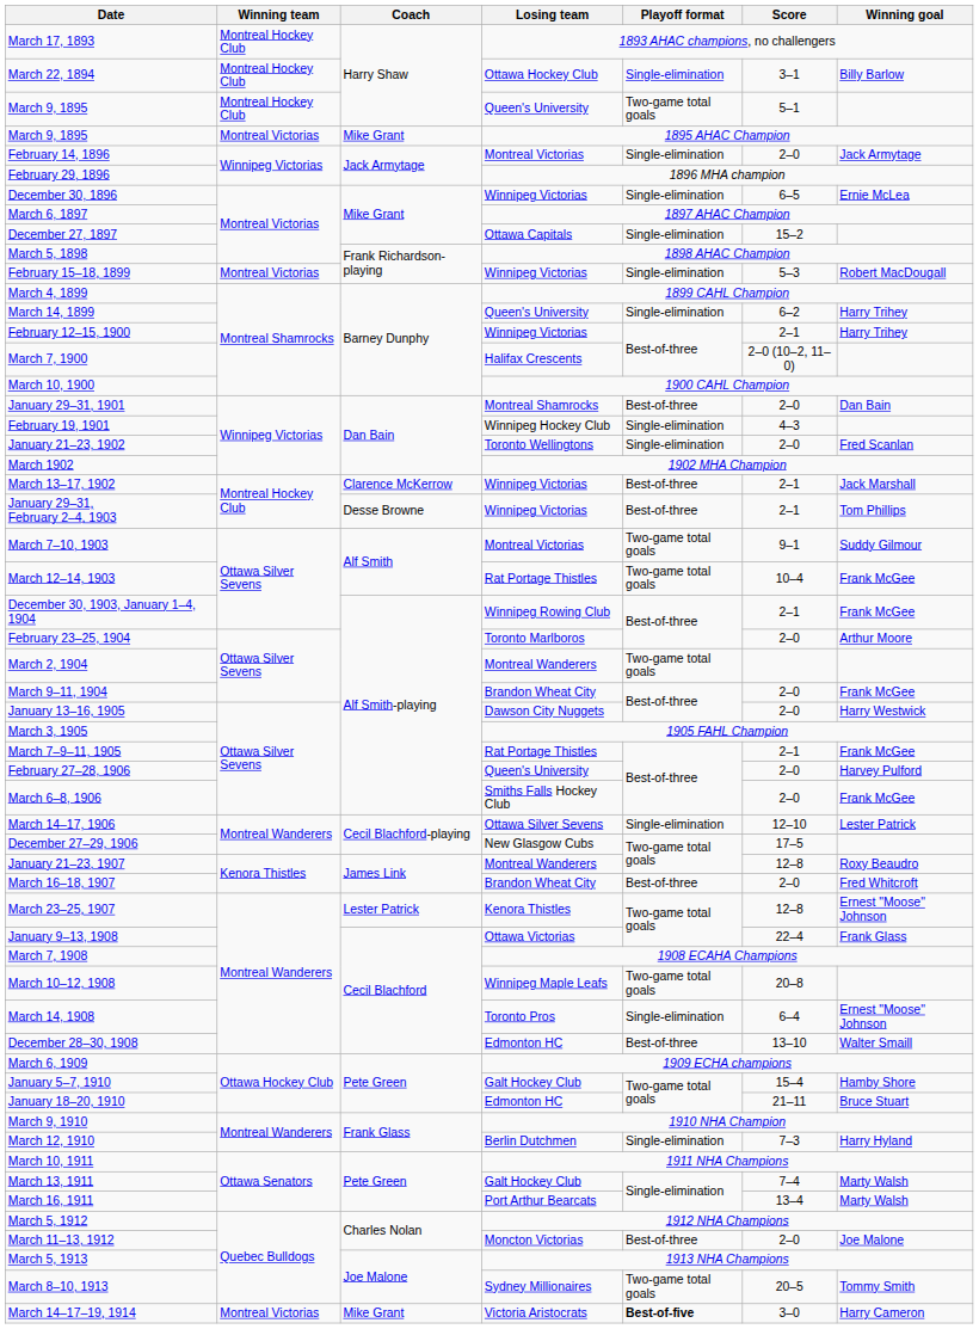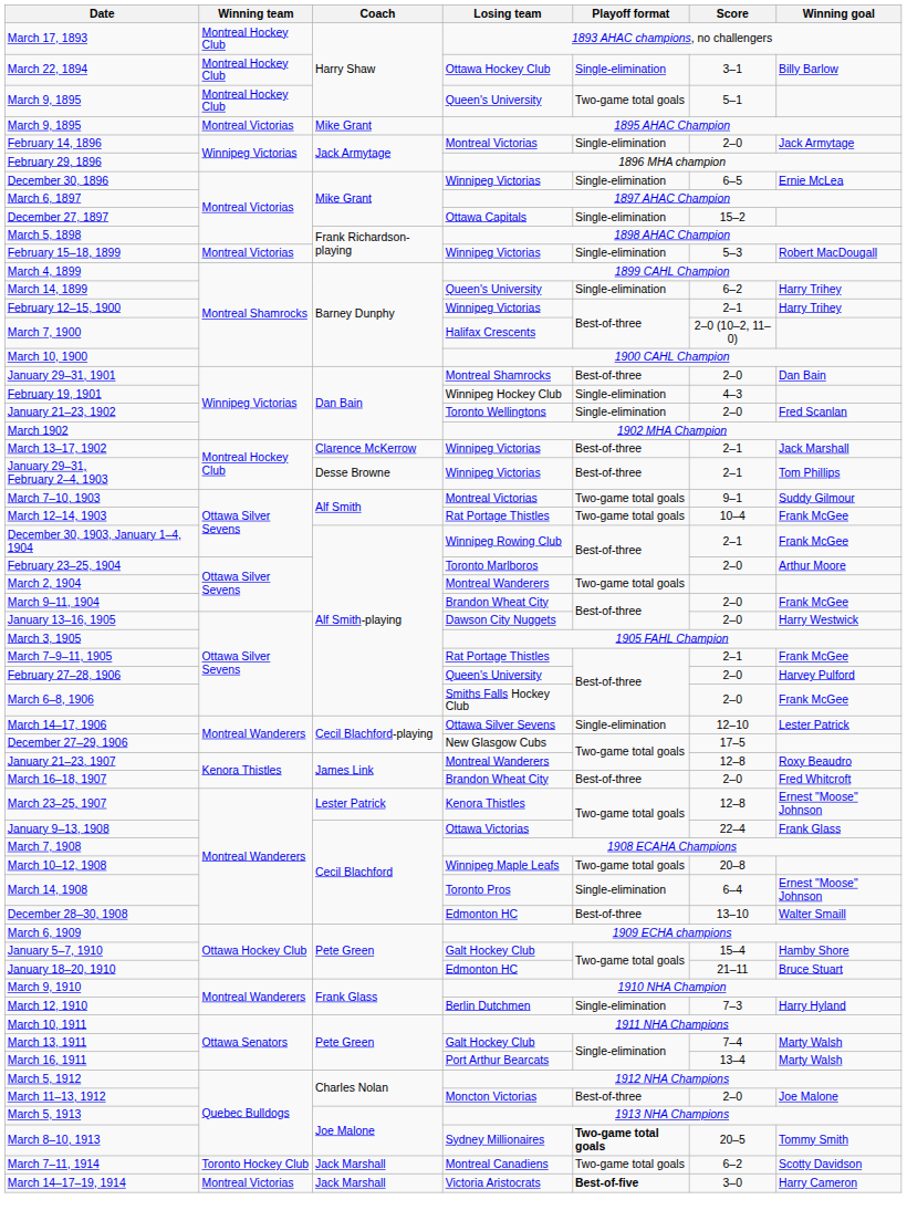 <table class="wikitable sortable sticky-header">
 <tr>
 <th>Date</th>
 <th>Winning team</th>
 <th>Coach</th>
 <th>Losing team</th>
 <th>Playoff format</th>
 <th>Score</th>
 <th>Winning goal</th>
 </tr>
 <tr>
 <td><a href='#'>March 17, 1893</a></td>
 <td><a href='#'>Montreal Hockey Club</a> </td>
 <td rowspan="3">Harry Shaw </td>
 <td colspan="4" align=center><em><a href='#'>1893 AHAC champions</a></em>, no challengers</td>
 </tr>
 <tr>
 <td><a href='#'>March 22, 1894</a></td>
 <td><a href='#'>Montreal Hockey Club</a> </td>
 <td><a href='#'>Ottawa Hockey Club</a> </td>
 <td><a href='#'>Single-elimination</a><br></td>
 <td align=center>3–1</td>
 <td><a href='#'>Billy Barlow</a> </td>
 </tr>
 <tr>
 <td><a href='#'>March 9, 1895</a></td>
 <td><a href='#'>Montreal Hockey Club</a> </td>
 <td><a href='#'>Queen's University</a> </td>
 <td>Two-game total goals<br></td>
 <td align="center">5–1</td>
 <td></td>
 </tr>
 <tr>
 <td><a href='#'>March 9, 1895</a></td>
 <td><a href='#'>Montreal Victorias</a> </td>
 <td><a href='#'>Mike Grant</a> </td>
 <td colspan="4" align=center><em><a href='#'>1895 AHAC Champion</a></em></td>
 </tr>
 <tr>
 <td><a href='#'>February 14, 1896</a></td>
 <td rowspan="2"><a href='#'>Winnipeg Victorias</a> </td>
 <td rowspan="2"><a href='#'>Jack Armytage</a> </td>
 <td><a href='#'>Montreal Victorias</a> </td>
 <td>Single-elimination</td>
 <td align=center>2–0</td>
 <td><a href='#'>Jack Armytage</a> </td>
 </tr>
 <tr>
 <td><a href='#'>February 29, 1896</a></td>
 <td colspan="4" align=center><em>1896 MHA champion</em></td>
 </tr>
 <tr>
 <td><a href='#'>December 30, 1896</a></td>
 <td rowspan="4"><a href='#'>Montreal Victorias</a> </td>
 <td rowspan="3"><a href='#'>Mike Grant</a> </td>
 <td><a href='#'>Winnipeg Victorias</a> </td>
 <td>Single-elimination</td>
 <td align=center>6–5</td>
 <td><a href='#'>Ernie McLea</a> </td>
 </tr>
 <tr>
 <td><a href='#'>March 6, 1897</a></td>
 <td colspan="4" align=center><em><a href='#'>1897 AHAC Champion</a></em></td>
 </tr>
 <tr>
 <td><a href='#'>December 27, 1897</a></td>
 <td><a href='#'>Ottawa Capitals</a> </td>
 <td>Single-elimination</td>
 <td align=center>15–2</td>
 <td></td>
 </tr>
 <tr>
 <td><a href='#'>March 5, 1898</a></td>
 <td rowspan="2">Frank Richardson-playing</td>
 <td colspan="4" align=center><em><a href='#'>1898 AHAC Champion</a></em></td>
 </tr>
 <tr>
 <td><a href='#'>February 15–18, 1899</a></td>
 <td><a href='#'>Montreal Victorias</a> </td>
 <td><a href='#'>Winnipeg Victorias</a> </td>
 <td>Single-elimination<br></td>
 <td align=center>5–3</td>
 <td><a href='#'>Robert MacDougall</a> </td>
 </tr>
 <tr>
 <td><a href='#'>March 4, 1899</a></td>
 <td rowspan="5"><a href='#'>Montreal Shamrocks</a> </td>
 <td rowspan="5">Barney Dunphy</td>
 <td colspan="4" align=center><em><a href='#'>1899 CAHL Champion</a></em></td>
 </tr>
 <tr>
 <td><a href='#'>March 14, 1899</a></td>
 <td><a href='#'>Queen's University</a> </td>
 <td>Single-elimination</td>
 <td align=center>6–2</td>
 <td><a href='#'>Harry Trihey</a></td>
 </tr>
 <tr>
 <td><a href='#'>February 12–15, 1900</a></td>
 <td><a href='#'>Winnipeg Victorias</a> </td>
 <td rowspan="2">Best-of-three</td>
 <td align=center>2–1</td>
 <td><a href='#'>Harry Trihey</a> </td>
 </tr>
 <tr>
 <td><a href='#'>March 7, 1900</a></td>
 <td><a href='#'>Halifax Crescents</a> </td>
 <td align=center>2–0 (10–2, 11–0)</td>
 <td></td>
 </tr>
 <tr>
 <td><a href='#'>March 10, 1900</a></td>
 <td colspan="4" align=center><em><a href='#'>1900 CAHL Champion</a></em></td>
 </tr>
 <tr>
 <td><a href='#'>January 29–31, 1901</a></td>
 <td rowspan="4"><a href='#'>Winnipeg Victorias</a> </td>
 <td rowspan="4"><a href='#'>Dan Bain</a> </td>
 <td><a href='#'>Montreal Shamrocks</a> </td>
 <td>Best-of-three</td>
 <td align=center>2–0</td>
 <td><a href='#'>Dan Bain</a> </td>
 </tr>
 <tr>
 <td><a href='#'>February 19, 1901</a></td>
 <td>Winnipeg Hockey Club </td>
 <td>Single-elimination<br></td>
 <td align=center>4–3</td>
 <td></td>
 </tr>
 <tr>
 <td><a href='#'>January 21–23, 1902</a></td>
 <td><a href='#'>Toronto Wellingtons</a> </td>
 <td>Single-elimination</td>
 <td align=center>2–0</td>
 <td><a href='#'>Fred Scanlan</a> </td>
 </tr>
 <tr>
 <td><a href='#'>March 1902</a></td>
 <td colspan="4" align=center><em><a href='#'>1902 MHA Champion</a></em></td>
 </tr>
 <tr>
 <td><a href='#'>March 13–17, 1902</a></td>
 <td rowspan="2"><a href='#'>Montreal Hockey Club</a> </td>
 <td><a href='#'>Clarence McKerrow</a></td>
 <td><a href='#'>Winnipeg Victorias</a> </td>
 <td>Best-of-three</td>
 <td align=center>2–1</td>
 <td><a href='#'>Jack Marshall</a> </td>
 </tr>
 <tr>
 <td><a href='#'>January 29–31,<br>February 2–4, 1903</a></td>
 <td>Desse Browne</td>
 <td><a href='#'>Winnipeg Victorias</a> </td>
 <td>Best-of-three</td>
 <td align=center>2–1</td>
 <td><a href='#'>Tom Phillips</a></td>
 </tr>
 <tr>
 <td><a href='#'>March 7–10, 1903</a></td>
 <td rowspan="3"><a href='#'>Ottawa Silver Sevens</a> </td>
 <td rowspan="2"><a href='#'>Alf Smith</a></td>
 <td><a href='#'>Montreal Victorias</a> </td>
 <td>Two-game total goals<br></td>
 <td align=center>9–1</td>
 <td><a href='#'>Suddy Gilmour</a> </td>
 </tr>
 <tr>
 <td><a href='#'>March 12–14, 1903</a></td>
 <td><a href='#'>Rat Portage Thistles</a> </td>
 <td>Two-game total goals</td>
 <td align=center>10–4</td>
 <td><a href='#'>Frank McGee</a> </td>
 </tr>
 <tr>
 <td><a href='#'>December 30, 1903, January 1–4, 1904</a></td>
 <td rowspan="9"><a href='#'>Alf Smith</a>-playing</td>
 <td><a href='#'>Winnipeg Rowing Club</a> </td>
 <td rowspan="2">Best-of-three</td>
 <td align=center>2–1</td>
 <td><a href='#'>Frank McGee</a> </td>
 </tr>
 <tr>
 <td><a href='#'>February 23–25, 1904</a></td>
 <td rowspan="3"><a href='#'>Ottawa Silver Sevens</a></td>
 <td><a href='#'>Toronto Marlboros</a> </td>
 <td align=center>2–0</td>
 <td><a href='#'>Arthur Moore</a> </td>
 </tr>
 <tr>
 <td><a href='#'>March 2, 1904</a></td>
 <td><a href='#'>Montreal Wanderers</a> </td>
 <td>Two-game total goals</td>
 <td align=center></td>
 <td></td>
 </tr>
 <tr>
 <td><a href='#'>March 9–11, 1904</a></td>
 <td><a href='#'>Brandon Wheat City</a> </td>
 <td rowspan="2">Best-of-three</td>
 <td align=center>2–0</td>
 <td><a href='#'>Frank McGee</a> </td>
 </tr>
 <tr>
 <td><a href='#'>January 13–16, 1905</a></td>
 <td rowspan="5"><a href='#'>Ottawa Silver Sevens</a> </td>
 <td><a href='#'>Dawson City Nuggets</a></td>
 <td align=center>2–0</td>
 <td><a href='#'>Harry Westwick</a> </td>
 </tr>
 <tr>
 <td><a href='#'>March 3, 1905</a></td>
 <td colspan="4" align=center><em><a href='#'>1905 FAHL Champion</a></em></td>
 </tr>
 <tr>
 <td><a href='#'>March 7–9–11, 1905</a></td>
 <td><a href='#'>Rat Portage Thistles</a> </td>
 <td rowspan="3">Best-of-three</td>
 <td align=center>2–1</td>
 <td><a href='#'>Frank McGee</a></td>
 </tr>
 <tr>
 <td><a href='#'>February 27–28, 1906</a></td>
 <td><a href='#'>Queen's University</a> </td>
 <td align=center>2–0</td>
 <td><a href='#'>Harvey Pulford</a> </td>
 </tr>
 <tr>
 <td><a href='#'>March 6–8, 1906</a></td>
 <td><a href='#'>Smiths Falls</a> Hockey Club </td>
 <td align=center>2–0</td>
 <td><a href='#'>Frank McGee</a> </td>
 </tr>
 <tr>
 <td><a href='#'>March 14–17, 1906</a></td>
 <td rowspan="2"><a href='#'>Montreal Wanderers</a> </td>
 <td rowspan="2"><a href='#'>Cecil Blachford</a>-playing</td>
 <td><a href='#'>Ottawa Silver Sevens</a> </td>
 <td>Single-elimination</td>
 <td align=center>12–10</td>
 <td><a href='#'>Lester Patrick</a></td>
 </tr>
 <tr>
 <td><a href='#'>December 27–29, 1906</a></td>
 <td>New Glasgow Cubs </td>
 <td rowspan="2">Two-game total goals</td>
 <td align=center>17–5</td>
 <td></td>
 </tr>
 <tr>
 <td><a href='#'>January 21–23, 1907</a></td>
 <td rowspan="2"><a href='#'>Kenora Thistles</a> </td>
 <td rowspan="2"><a href='#'>James Link</a></td>
 <td><a href='#'>Montreal Wanderers</a> </td>
 <td align=center>12–8</td>
 <td><a href='#'>Roxy Beaudro</a></td>
 </tr>
 <tr>
 <td><a href='#'>March 16–18, 1907</a></td>
 <td><a href='#'>Brandon Wheat City</a> </td>
 <td>Best-of-three<br></td>
 <td align=center>2–0</td>
 <td><a href='#'>Fred Whitcroft</a> </td>
 </tr>
 <tr>
 <td><a href='#'>March 23–25, 1907</a></td>
 <td rowspan="6"><a href='#'>Montreal Wanderers</a> </td>
 <td><a href='#'>Lester Patrick</a> </td>
 <td><a href='#'>Kenora Thistles</a> </td>
 <td rowspan="2">Two-game total goals</td>
 <td align=center>12–8</td>
 <td><a href='#'>Ernest "Moose" Johnson</a></td>
 </tr>
 <tr>
 <td><a href='#'>January 9–13, 1908</a></td>
 <td rowspan="5"><a href='#'>Cecil Blachford</a> </td>
 <td><a href='#'>Ottawa Victorias</a> </td>
 <td align=center>22–4</td>
 <td><a href='#'>Frank Glass</a> </td>
 </tr>
 <tr>
 <td><a href='#'>March 7, 1908</a></td>
 <td colspan="4" align=center><em><a href='#'>1908 ECAHA Champions</a></em></td>
 </tr>
 <tr>
 <td><a href='#'>March 10–12, 1908</a></td>
 <td><a href='#'>Winnipeg Maple Leafs</a> </td>
 <td>Two-game total goals</td>
 <td align=center>20–8</td>
 <td></td>
 </tr>
 <tr>
 <td><a href='#'>March 14, 1908</a></td>
 <td><a href='#'>Toronto Pros</a> </td>
 <td>Single-elimination</td>
 <td align=center>6–4</td>
 <td><a href='#'>Ernest "Moose" Johnson</a></td>
 </tr>
 <tr>
 <td><a href='#'>December 28–30, 1908</a></td>
 <td><a href='#'>Edmonton HC</a> </td>
 <td>Best-of-three<br></td>
 <td align=center>13–10</td>
 <td><a href='#'>Walter Smaill</a> </td>
 </tr>
 <tr>
 <td><a href='#'>March 6, 1909</a></td>
 <td rowspan="3"><a href='#'>Ottawa Hockey Club</a> </td>
 <td rowspan="3"><a href='#'>Pete Green</a></td>
 <td colspan="4" align=center><em><a href='#'>1909 ECHA champions</a></em></td>
 </tr>
 <tr>
 <td><a href='#'>January 5–7, 1910</a></td>
 <td><a href='#'>Galt Hockey Club</a> </td>
 <td rowspan="2">Two-game total goals</td>
 <td align=center>15–4</td>
 <td><a href='#'>Hamby Shore</a> </td>
 </tr>
 <tr>
 <td><a href='#'>January 18–20, 1910</a></td>
 <td><a href='#'>Edmonton HC</a> </td>
 <td align=center>21–11</td>
 <td><a href='#'>Bruce Stuart</a> </td>
 </tr>
 <tr>
 <td><a href='#'>March 9, 1910</a></td>
 <td rowspan="2"><a href='#'>Montreal Wanderers</a> </td>
 <td rowspan="2"><a href='#'>Frank Glass</a> </td>
 <td colspan="4" align=center><em><a href='#'>1910 NHA Champion</a></em></td>
 </tr>
 <tr>
 <td><a href='#'>March 12, 1910</a></td>
 <td><a href='#'>Berlin Dutchmen</a> </td>
 <td>Single-elimination</td>
 <td align=center>7–3</td>
 <td><a href='#'>Harry Hyland</a> </td>
 </tr>
 <tr>
 <td><a href='#'>March 10, 1911</a></td>
 <td rowspan="3"><a href='#'>Ottawa Senators</a>  </td>
 <td rowspan="3"><a href='#'>Pete Green</a></td>
 <td colspan="4" align=center><em><a href='#'>1911 NHA Champions</a></em></td>
 </tr>
 <tr>
 <td><a href='#'>March 13, 1911</a></td>
 <td><a href='#'>Galt Hockey Club</a> </td>
 <td rowspan="2">Single-elimination</td>
 <td align=center>7–4</td>
 <td><a href='#'>Marty Walsh</a> </td>
 </tr>
 <tr>
 <td><a href='#'>March 16, 1911</a></td>
 <td><a href='#'>Port Arthur Bearcats</a><br></td>
 <td align=center>13–4</td>
 <td><a href='#'>Marty Walsh</a> </td>
 </tr>
 <tr>
 <td><a href='#'>March 5, 1912</a></td>
 <td rowspan="4"><a href='#'>Quebec Bulldogs</a> </td>
 <td rowspan="2">Charles Nolan</td>
 <td colspan="4" align=center><em><a href='#'>1912 NHA Champions</a></em></td>
 </tr>
 <tr>
 <td><a href='#'>March 11–13, 1912</a></td>
 <td><a href='#'>Moncton Victorias</a> </td>
 <td>Best-of-three</td>
 <td align=center>2–0</td>
 <td><a href='#'>Joe Malone</a> </td>
 </tr>
 <tr>
 <td><a href='#'>March 5, 1913</a></td>
 <td rowspan="2"><a href='#'>Joe Malone</a> </td>
 <td colspan="4" align=center><em><a href='#'>1913 NHA Champions</a></em></td>
 </tr>
 <tr>
 <td><a href='#'>March 8–10, 1913</a></td>
 <td><a href='#'>Sydney Millionaires</a> </td>
-<td>Two-game total goals</td>
+<td><strong>Two-game total goals</strong></td>
 <td align=center>20–5</td>
 <td><a href='#'>Tommy Smith</a> </td>
 </tr>
 <tr>
+<td><a href='#'>March 7–11, 1914</a></td>
+<td><a href='#'>Toronto Hockey Club</a> </td>
+<td><a href='#'>Jack Marshall</a> </td>
+<td><a href='#'>Montreal Canadiens</a> </td>
+<td>Two-game total goals<br></td>
+<td align=center>6–2</td>
+<td><a href='#'>Scotty Davidson</a> </td>
+</tr>
+<tr>
 <td><a href='#'>March 14–17–19, 1914</a></td>
 <td><a href='#'>Montreal Victorias</a> </td>
-<td><a href='#'>Mike Grant</a> </td>
+<td><a href='#'>Jack Marshall</a> </td>
 <td><a href='#'>Victoria Aristocrats</a> </td>
 <td><strong>Best-of-five</strong></td>
 <td align=center>3–0</td>
 <td><a href='#'>Harry Cameron</a> </td>
 </tr>
 </table>
